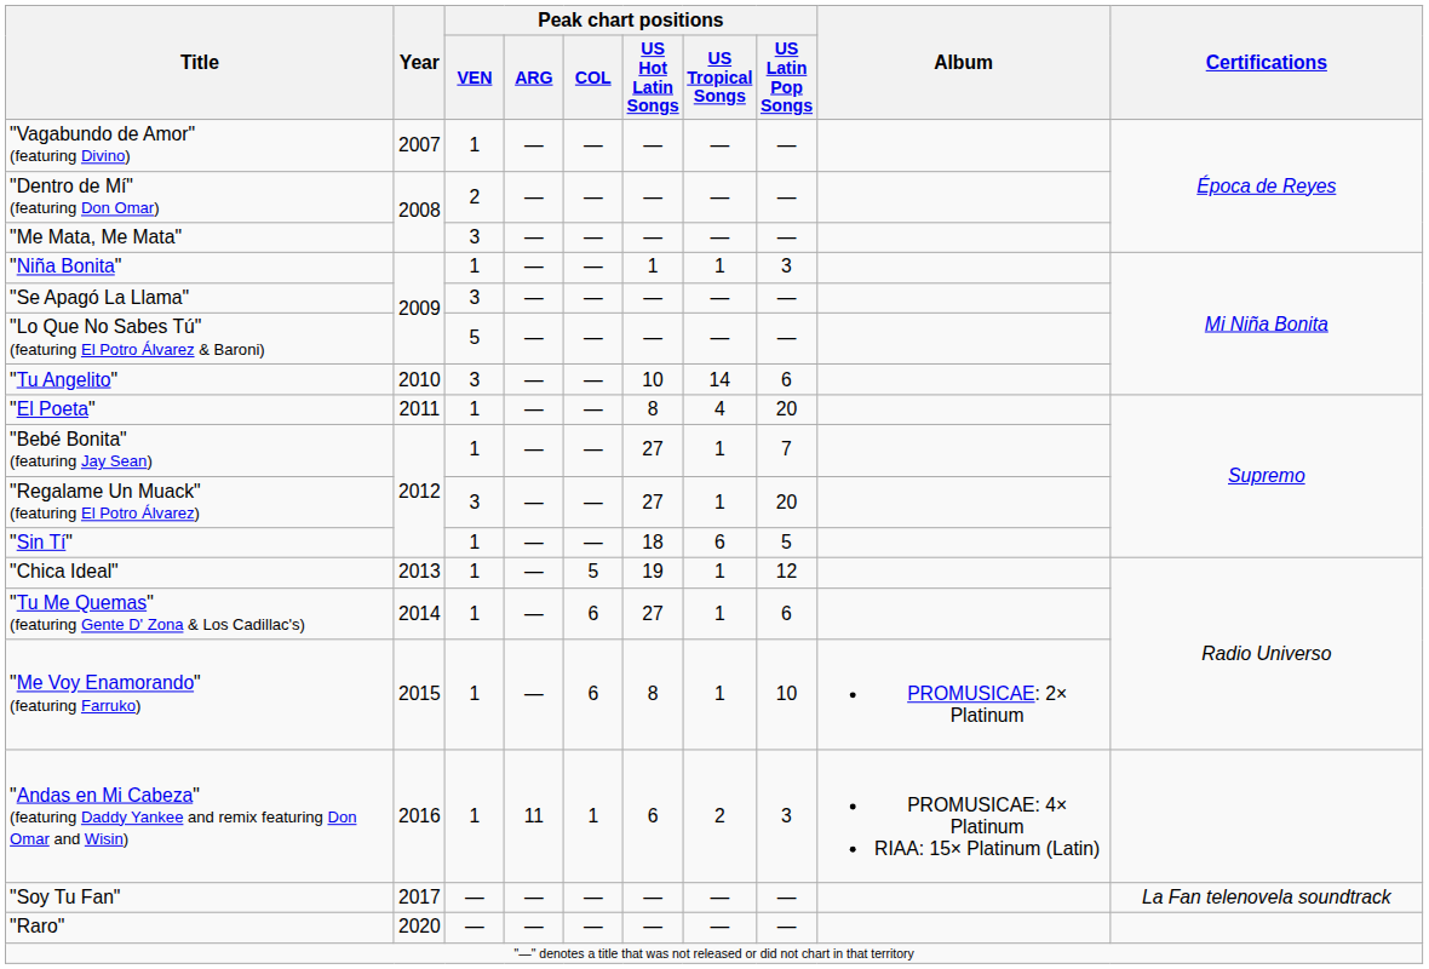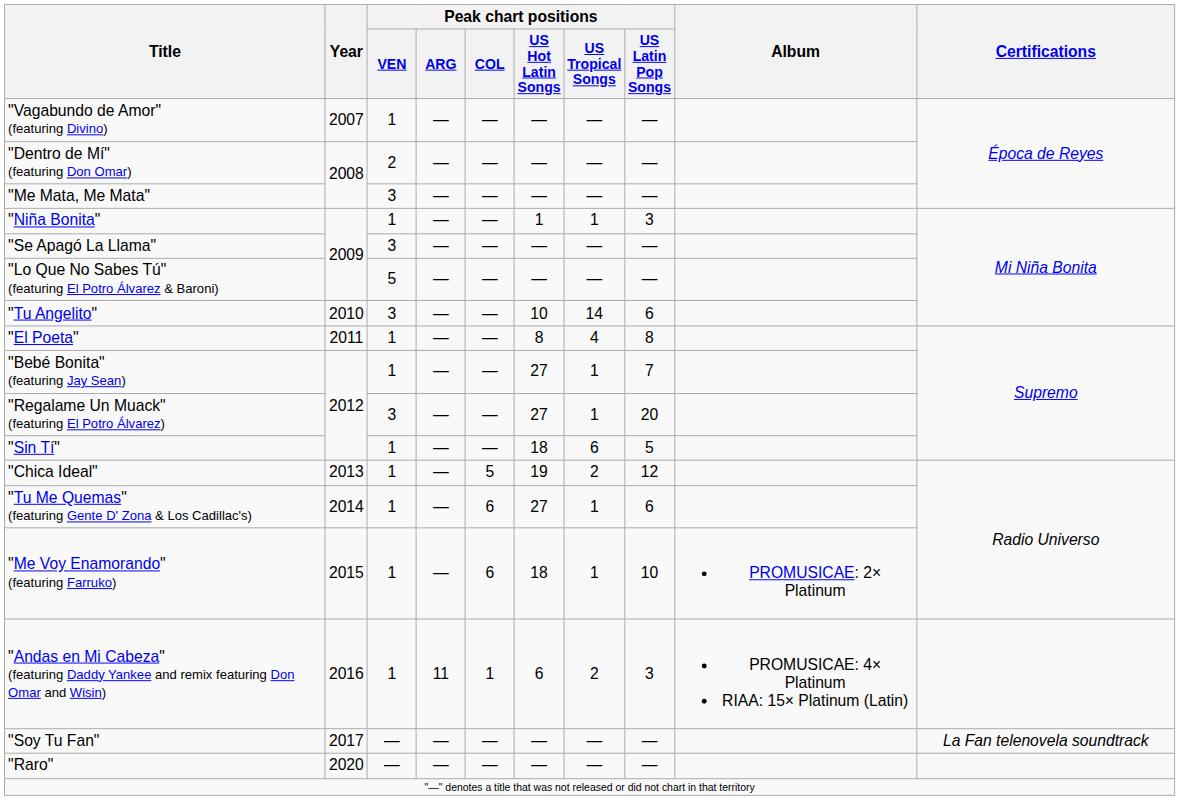 <table class="wikitable" style="text-align:center;" border="1">
 <tr>
 <th scope="col" rowspan="2" style="width:20em;">Title</th>
 <th scope="col" rowspan="2" style="width:2em;">Year</th>
 <th scope="col" colspan="6">Peak chart positions</th>
 <th scope="col" rowspan="2" style="width:15em;">Album</th>
 <th scope="col" rowspan="2" style="width:16em;"><a href='#'>Certifications</a></th>
 </tr>
 <tr>
 <th scope="col" style="width:3em;font-size:90%;"><a href='#'>VEN</a> <br></th>
 <th scope="col" style="width:3em;font-size:90%;"><a href='#'>ARG</a><br></th>
 <th scope="col" style="width:3em;font-size:90%;"><a href='#'>COL</a> <br></th>
 <th scope="col" style="width:3em;font-size:90%;"><a href='#'>US Hot Latin Songs</a><br></th>
 <th scope="col" style="width:3em;font-size:90%;"><a href='#'>US Tropical Songs</a><br></th>
 <th scope="col" style="width:3em;font-size:90%;"><a href='#'>US Latin Pop Songs</a><br></th>
 </tr>
 <tr>
 <td align="left">"Vagabundo de Amor" <br><small>(featuring <a href='#'>Divino</a>)</small></td>
 <td align="center" rowspan="1">2007</td>
 <td align="center">1</td>
 <td align="center">—</td>
 <td align="center">—</td>
 <td align="center">—</td>
 <td align="center">—</td>
 <td align="center">—</td>
 <td></td>
 <td rowspan="3"><em><a href='#'>Época de Reyes</a></em></td>
 </tr>
 <tr>
 <td align="left">"Dentro de Mí" <br><small>(featuring <a href='#'>Don Omar</a>)</small></td>
 <td align="center" rowspan="2">2008</td>
 <td align="center">2</td>
 <td align="center">—</td>
 <td align="center">—</td>
 <td align="center">—</td>
 <td align="center">—</td>
 <td align="center">—</td>
 <td></td>
 </tr>
 <tr>
 <td align="left">"Me Mata, Me Mata"</td>
 <td align="center">3</td>
 <td align="center">—</td>
 <td align="center">—</td>
 <td align="center">—</td>
 <td align="center">—</td>
 <td align="center">—</td>
 <td></td>
 </tr>
 <tr>
 <td align="left">"<a href='#'>Niña Bonita</a>"</td>
 <td align="center" rowspan="3">2009</td>
 <td align="center">1</td>
 <td align="center">—</td>
 <td align="center">—</td>
 <td align="center">1</td>
 <td align="center">1</td>
 <td align="center">3</td>
 <td></td>
 <td rowspan="4"><em><a href='#'>Mi Niña Bonita</a></em></td>
 </tr>
 <tr>
 <td align="left">"Se Apagó La Llama"</td>
 <td align="center">3</td>
 <td align="center">—</td>
 <td align="center">—</td>
 <td align="center">—</td>
 <td align="center">—</td>
 <td align="center">—</td>
 <td></td>
 </tr>
 <tr>
 <td align="left">"Lo Que No Sabes Tú" <br><small>(featuring <a href='#'>El Potro Álvarez</a> & Baroni)</small></td>
 <td align="center">5</td>
 <td align="center">—</td>
 <td align="center">—</td>
 <td align="center">—</td>
 <td align="center">—</td>
 <td align="center">—</td>
 <td></td>
 </tr>
 <tr>
 <td align="left">"<a href='#'>Tu Angelito</a>"</td>
 <td align="center" rowspan="1">2010</td>
 <td align="center">3</td>
 <td align="center">—</td>
 <td align="center">—</td>
 <td align="center">10</td>
 <td align="center">14</td>
 <td align="center">6</td>
 <td></td>
 </tr>
 <tr>
 <td align="left">"<a href='#'>El Poeta</a>"</td>
 <td align="center" rowspan="1">2011</td>
 <td align="center">1</td>
 <td align="center">—</td>
 <td align="center">—</td>
 <td align="center">8</td>
 <td align="center">4</td>
-<td align="center">20</td>
+<td align="center">8</td>
 <td></td>
 <td rowspan="4"><em><a href='#'>Supremo</a></em></td>
 </tr>
 <tr>
 <td align="left">"Bebé Bonita" <br><small>(featuring <a href='#'>Jay Sean</a>)</small></td>
 <td align="center" rowspan="3">2012</td>
 <td align="center">1</td>
 <td align="center">—</td>
 <td align="center">—</td>
 <td align="center">27</td>
 <td align="center">1</td>
 <td align="center">7</td>
 <td></td>
 </tr>
 <tr>
 <td align="left">"Regalame Un Muack" <br><small>(featuring <a href='#'>El Potro Álvarez</a>)</small></td>
 <td align="center">3</td>
 <td align="center">—</td>
 <td align="center">—</td>
 <td align="center">27</td>
 <td align="center">1</td>
 <td align="center">20</td>
 <td></td>
 </tr>
 <tr>
 <td align="left">"<a href='#'>Sin Tí</a>"</td>
 <td align="center">1</td>
 <td align="center">—</td>
 <td align="center">—</td>
 <td align="center">18</td>
 <td align="center">6</td>
 <td align="center">5</td>
 <td></td>
 </tr>
 <tr>
 <td align="left">"Chica Ideal"</td>
 <td align="center" rowspan="1">2013</td>
 <td align="center">1</td>
 <td align="center">—</td>
 <td align="center">5</td>
 <td align="center">19</td>
-<td align="center">1</td>
+<td align="center">2</td>
 <td align="center">12</td>
 <td></td>
 <td rowspan="3"><em>Radio Universo</em></td>
 </tr>
 <tr>
 <td align="left">"<a href='#'>Tu Me Quemas</a>" <br><small>(featuring <a href='#'>Gente D' Zona</a> & Los Cadillac's)</small></td>
 <td align="center" rowspan="1">2014</td>
 <td align="center">1</td>
 <td align="center">—</td>
 <td align="center">6</td>
 <td align="center">27</td>
 <td align="center">1</td>
 <td align="center">6</td>
 <td></td>
 </tr>
 <tr>
 <td align="left">"<a href='#'>Me Voy Enamorando</a>" <br><small>(featuring <a href='#'>Farruko</a>)</small></td>
 <td align="center">2015</td>
 <td align="center">1</td>
 <td align="center">—</td>
 <td align="center">6</td>
-<td align="center">8</td>
+<td align="center">18</td>
 <td align="center">1</td>
 <td align="center">10</td>
 <td><br><ul><li><a href='#'>PROMUSICAE</a>: 2× Platinum</li></ul></td>
 </tr>
 <tr>
 <td align="left">"<a href='#'>Andas en Mi Cabeza</a>" <br><small>(featuring <a href='#'>Daddy Yankee</a> and remix featuring <a href='#'>Don Omar</a> and <a href='#'>Wisin</a>)</small></td>
 <td align="center">2016</td>
 <td align="center">1</td>
 <td align="center">11</td>
 <td align="center">1</td>
 <td align="center">6</td>
 <td align="center">2</td>
 <td align="center">3</td>
 <td><br><ul><li>PROMUSICAE: 4× Platinum</li><li>RIAA: 15× Platinum (Latin)</li></ul></td>
 <td></td>
 </tr>
 <tr>
 <td align="left">"Soy Tu Fan" </td>
 <td align="center">2017</td>
 <td align="center">—</td>
 <td align="center">—</td>
 <td align="center">—</td>
 <td align="center">—</td>
 <td align="center">—</td>
 <td align="center">—</td>
 <td></td>
 <td><em>La Fan telenovela soundtrack</em></td>
 </tr>
 <tr>
 <td align="left">"Raro"</td>
 <td align="center">2020</td>
 <td align="center">—</td>
 <td align="center">—</td>
 <td align="center">—</td>
 <td align="center">—</td>
 <td align="center">—</td>
 <td align="center">—</td>
 <td></td>
 <td></td>
 </tr>
 <tr>
 <td colspan="14" style="text-align:center; font-size:8pt;">"—" denotes a title that was not released or did not chart in that territory</td>
 </tr>
 </table>
